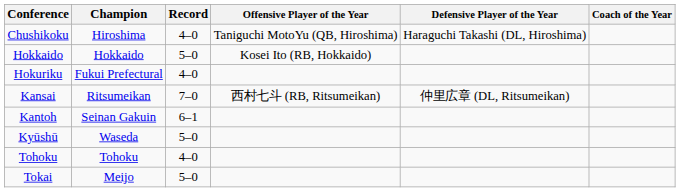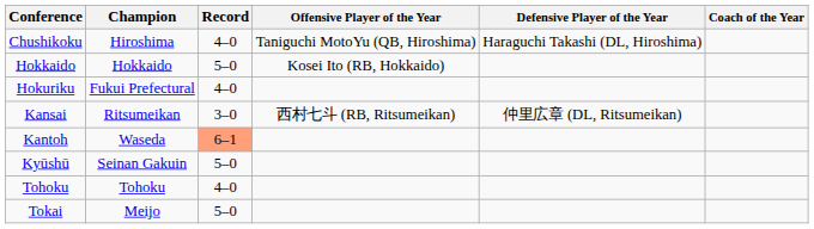 <table class="wikitable" style="text-align:center;">
 <tr>
 <th>Conference</th>
 <th>Champion</th>
 <th>Record</th>
 <th><small>Offensive Player of the Year</small></th>
 <th><small>Defensive Player of the Year</small></th>
 <th><small>Coach of the Year</small></th>
 </tr>
 <tr>
 <td><a href='#'>Chushikoku</a></td>
 <td><a href='#'>Hiroshima</a></td>
 <td>4–0</td>
 <td>Taniguchi MotoYu (QB, Hiroshima)</td>
 <td>Haraguchi Takashi (DL, Hiroshima)</td>
 <td></td>
 </tr>
 <tr>
 <td><a href='#'>Hokkaido</a></td>
 <td><a href='#'>Hokkaido</a></td>
 <td>5–0</td>
 <td>Kosei Ito (RB, Hokkaido)</td>
 <td></td>
 <td></td>
 </tr>
 <tr>
 <td><a href='#'>Hokuriku</a></td>
 <td><a href='#'>Fukui Prefectural</a></td>
 <td>4–0</td>
 <td></td>
 <td></td>
 <td></td>
 </tr>
 <tr>
 <td><a href='#'>Kansai</a></td>
 <td><a href='#'>Ritsumeikan</a></td>
-<td>7–0</td>
+<td>3–0</td>
 <td>西村七斗 (RB, Ritsumeikan)</td>
 <td>仲里広章 (DL, Ritsumeikan)</td>
 <td></td>
 </tr>
 <tr>
 <td><a href='#'>Kantoh</a></td>
-<td><a href='#'>Seinan Gakuin</a></td>
-<td>6–1</td>
+<td><a href='#'>Waseda</a></td>
+<td style="background: lightsalmon;">6–1</td>
 <td></td>
 <td></td>
 <td></td>
 </tr>
 <tr>
 <td><a href='#'>Kyūshū</a></td>
-<td><a href='#'>Waseda</a></td>
+<td><a href='#'>Seinan Gakuin</a></td>
 <td>5–0</td>
 <td></td>
 <td></td>
 </tr>
 <tr>
 <td><a href='#'>Tohoku</a></td>
 <td><a href='#'>Tohoku</a></td>
 <td>4–0</td>
 <td></td>
 <td></td>
 <td></td>
 </tr>
 <tr>
 <td><a href='#'>Tokai</a></td>
 <td><a href='#'>Meijo</a></td>
 <td>5–0</td>
 <td></td>
 <td></td>
 <td></td>
 </tr>
 </table>
